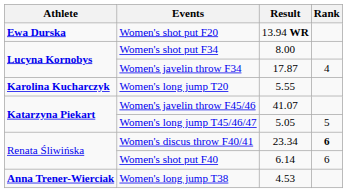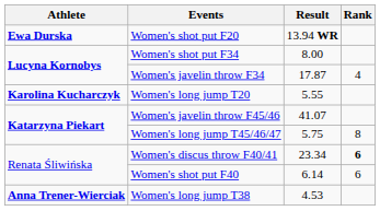 <table class=wikitable style="font-size:90%">
 <tr>
 <th>Athlete</th>
 <th>Events</th>
 <th>Result</th>
 <th>Rank</th>
 </tr>
 <tr>
 <td><strong><a href='#'>Ewa Durska</a></strong></td>
 <td><a href='#'>Women's shot put F20</a></td>
 <td align="center">13.94 <strong>WR</strong></td>
 <td align="center"></td>
 </tr>
 <tr>
 <td rowspan=2><strong><a href='#'>Lucyna Kornobys</a></strong></td>
 <td><a href='#'>Women's shot put F34</a></td>
 <td align="center">8.00</td>
 <td align="center"></td>
 </tr>
 <tr>
 <td><a href='#'>Women's javelin throw F34</a></td>
 <td align="center">17.87</td>
 <td align="center">4</td>
 </tr>
 <tr>
 <td><strong><a href='#'>Karolina Kucharczyk</a></strong></td>
 <td><a href='#'>Women's long jump T20</a></td>
 <td align="center">5.55</td>
 <td align="center"></td>
 </tr>
 <tr>
 <td rowspan=2><strong><a href='#'>Katarzyna Piekart</a></strong></td>
 <td><a href='#'>Women's javelin throw F45/46</a></td>
 <td align="center">41.07</td>
 <td align="center"></td>
 </tr>
 <tr>
 <td><a href='#'>Women's long jump T45/46/47</a></td>
-<td align="center">5.05</td>
-<td align="center">5</td>
+<td align="center">5.75</td>
+<td align="center">8</td>
 </tr>
 <tr>
 <td rowspan=2><a href='#'>Renata Śliwińska</a></td>
 <td><a href='#'>Women's discus throw F40/41</a></td>
 <td align="center">23.34</td>
 <td align="center"><strong>6</strong></td>
 </tr>
 <tr>
 <td><a href='#'>Women's shot put F40</a></td>
 <td align="center">6.14</td>
 <td align="center">6</td>
 </tr>
 <tr>
 <td><strong><a href='#'>Anna Trener-Wierciak</a></strong></td>
 <td><a href='#'>Women's long jump T38</a></td>
 <td align="center">4.53</td>
 <td align="center"></td>
 </tr>
 </table>
